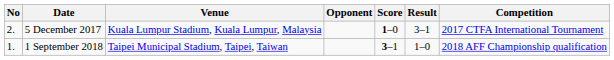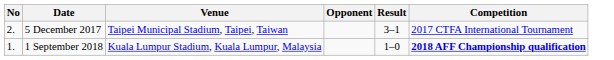 <table class="wikitable" style="font-size:100%;">
 <tr>
 <th>No</th>
 <th>Date</th>
 <th>Venue</th>
 <th>Opponent</th>
-<th>Score</th>
 <th>Result</th>
 <th>Competition</th>
 </tr>
 <tr>
 <td>2.</td>
 <td>5 December 2017</td>
-<td><a href='#'>Kuala Lumpur Stadium</a>, <a href='#'>Kuala Lumpur</a>, <a href='#'>Malaysia</a></td>
+<td><a href='#'>Taipei Municipal Stadium</a>, <a href='#'>Taipei</a>, <a href='#'>Taiwan</a></td>
 <td></td>
-<td align=center><strong>1</strong>–0</td>
 <td align=center>3–1</td>
 <td><a href='#'>2017 CTFA International Tournament</a></td>
 </tr>
 <tr>
 <td>1.</td>
 <td>1 September 2018</td>
-<td><a href='#'>Taipei Municipal Stadium</a>, <a href='#'>Taipei</a>, <a href='#'>Taiwan</a></td>
+<td><a href='#'>Kuala Lumpur Stadium</a>, <a href='#'>Kuala Lumpur</a>, <a href='#'>Malaysia</a></td>
 <td></td>
-<td align=center><strong>3</strong>–1</td>
 <td align=center>1–0</td>
-<td><a href='#'>2018 AFF Championship qualification</a></td>
+<td><strong><a href='#'>2018 AFF Championship qualification</a></strong></td>
 </tr>
 </table>
